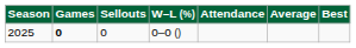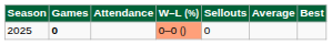 <table class="wikitable">
 <tr style="background: #006338; color: #FFFFFF" align="center">
 <td><strong>Season</strong></td>
 <td><strong>Games</strong></td>
+<td><strong>Attendance</strong></td>
+<td><strong>W–L  <small>(%)</small> </strong></td>
 <td><strong>Sellouts</strong></td>
-<td><strong>W–L  <small>(%)</small> </strong></td>
-<td><strong>Attendance</strong></td>
 <td><strong>Average</strong></td>
 <td><strong>Best</strong></td>
 </tr>
 <tr>
 <td>2025</td>
 <td><strong>0</strong></td>
+<td></td>
+<td style="background: lightsalmon;">0–0 <small>()</small></td>
 <td>0</td>
-<td>0–0 <small>()</small></td>
-<td></td>
 <td></td>
 <td></td>
 </tr>
 </table>
